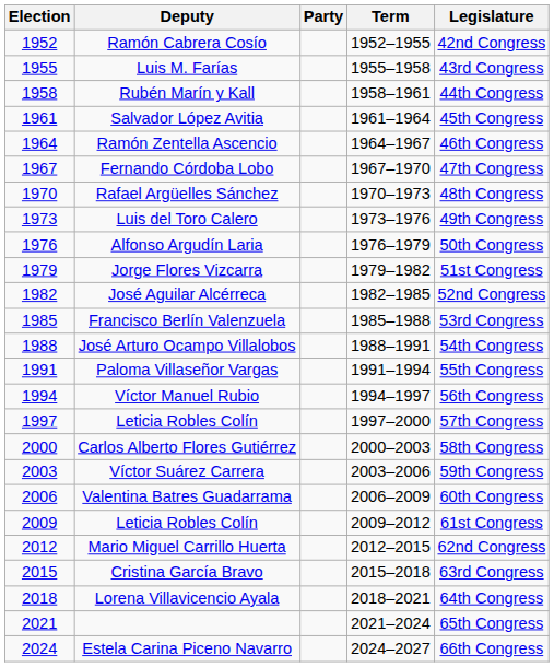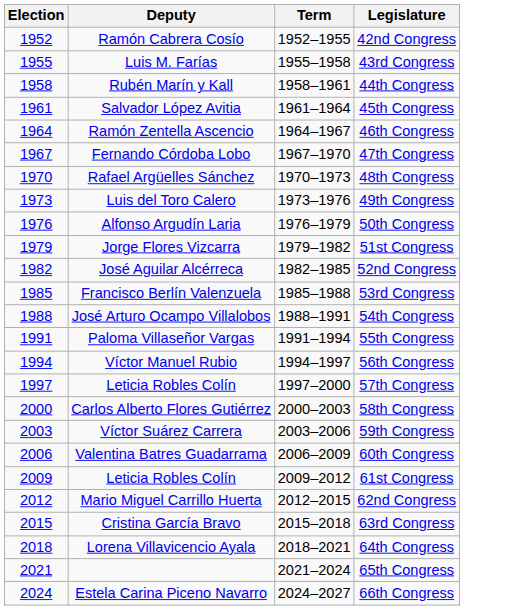 <table class="wikitable sortable" style="text-align: center">
 <tr>
 <th>Election</th>
 <th class="unsortable">Deputy</th>
-<th class="unsortable">Party</th>
 <th class="unsortable">Term</th>
 <th class="unsortable">Legislature</th>
 </tr>
 <tr>
 <td><a href='#'>1952</a></td>
 <td><a href='#'>Ramón Cabrera Cosío</a></td>
-<td></td>
 <td>1952–1955</td>
 <td><a href='#'>42nd Congress</a></td>
 </tr>
 <tr>
 <td><a href='#'>1955</a></td>
 <td><a href='#'>Luis M. Farías</a></td>
-<td></td>
 <td>1955–1958</td>
 <td><a href='#'>43rd Congress</a></td>
 </tr>
 <tr>
 <td><a href='#'>1958</a></td>
 <td><a href='#'>Rubén Marín y Kall</a></td>
-<td></td>
 <td>1958–1961</td>
 <td><a href='#'>44th Congress</a></td>
 </tr>
 <tr>
 <td><a href='#'>1961</a></td>
 <td><a href='#'>Salvador López Avitia</a></td>
-<td></td>
 <td>1961–1964</td>
 <td><a href='#'>45th Congress</a></td>
 </tr>
 <tr>
 <td><a href='#'>1964</a></td>
 <td><a href='#'>Ramón Zentella Ascencio</a></td>
-<td></td>
 <td>1964–1967</td>
 <td><a href='#'>46th Congress</a></td>
 </tr>
 <tr>
 <td><a href='#'>1967</a></td>
 <td><a href='#'>Fernando Córdoba Lobo</a></td>
-<td></td>
 <td>1967–1970</td>
 <td><a href='#'>47th Congress</a></td>
 </tr>
 <tr>
 <td><a href='#'>1970</a></td>
 <td><a href='#'>Rafael Argüelles Sánchez</a></td>
-<td></td>
 <td>1970–1973</td>
 <td><a href='#'>48th Congress</a></td>
 </tr>
 <tr>
 <td><a href='#'>1973</a></td>
 <td><a href='#'>Luis del Toro Calero</a></td>
-<td></td>
 <td>1973–1976</td>
 <td><a href='#'>49th Congress</a></td>
 </tr>
 <tr>
 <td><a href='#'>1976</a></td>
 <td><a href='#'>Alfonso Argudín Laria</a></td>
-<td></td>
 <td>1976–1979</td>
 <td><a href='#'>50th Congress</a></td>
 </tr>
 <tr>
 <td><a href='#'>1979</a></td>
 <td><a href='#'>Jorge Flores Vizcarra</a></td>
-<td></td>
 <td>1979–1982</td>
 <td><a href='#'>51st Congress</a></td>
 </tr>
 <tr>
 <td><a href='#'>1982</a></td>
 <td><a href='#'>José Aguilar Alcérreca</a></td>
-<td></td>
 <td>1982–1985</td>
 <td><a href='#'>52nd Congress</a></td>
 </tr>
 <tr>
 <td><a href='#'>1985</a></td>
 <td><a href='#'>Francisco Berlín Valenzuela</a></td>
-<td></td>
 <td>1985–1988</td>
 <td><a href='#'>53rd Congress</a></td>
 </tr>
 <tr>
 <td><a href='#'>1988</a></td>
 <td><a href='#'>José Arturo Ocampo Villalobos</a></td>
-<td></td>
 <td>1988–1991</td>
 <td><a href='#'>54th Congress</a></td>
 </tr>
 <tr>
 <td><a href='#'>1991</a></td>
 <td><a href='#'>Paloma Villaseñor Vargas</a></td>
-<td></td>
 <td>1991–1994</td>
 <td><a href='#'>55th Congress</a></td>
 </tr>
 <tr>
 <td><a href='#'>1994</a></td>
 <td><a href='#'>Víctor Manuel Rubio</a></td>
-<td></td>
 <td>1994–1997</td>
 <td><a href='#'>56th Congress</a></td>
 </tr>
 <tr>
 <td><a href='#'>1997</a></td>
 <td><a href='#'>Leticia Robles Colín</a></td>
-<td></td>
 <td>1997–2000</td>
 <td><a href='#'>57th Congress</a></td>
 </tr>
 <tr>
 <td><a href='#'>2000</a></td>
 <td><a href='#'>Carlos Alberto Flores Gutiérrez</a></td>
-<td></td>
 <td>2000–2003</td>
 <td><a href='#'>58th Congress</a></td>
 </tr>
 <tr>
 <td><a href='#'>2003</a></td>
 <td><a href='#'>Víctor Suárez Carrera</a></td>
-<td></td>
 <td>2003–2006</td>
 <td><a href='#'>59th Congress</a></td>
 </tr>
 <tr>
 <td><a href='#'>2006</a></td>
 <td><a href='#'>Valentina Batres Guadarrama</a></td>
-<td></td>
 <td>2006–2009</td>
 <td><a href='#'>60th Congress</a></td>
 </tr>
 <tr>
 <td><a href='#'>2009</a></td>
 <td><a href='#'>Leticia Robles Colín</a></td>
-<td></td>
 <td>2009–2012</td>
 <td><a href='#'>61st Congress</a></td>
 </tr>
 <tr>
 <td><a href='#'>2012</a></td>
 <td><a href='#'>Mario Miguel Carrillo Huerta</a></td>
-<td></td>
 <td>2012–2015</td>
 <td><a href='#'>62nd Congress</a></td>
 </tr>
 <tr>
 <td><a href='#'>2015</a></td>
 <td><a href='#'>Cristina García Bravo</a></td>
-<td></td>
 <td>2015–2018</td>
 <td><a href='#'>63rd Congress</a></td>
 </tr>
 <tr>
 <td><a href='#'>2018</a></td>
 <td><a href='#'>Lorena Villavicencio Ayala</a></td>
-<td></td>
 <td>2018–2021</td>
 <td><a href='#'>64th Congress</a></td>
 </tr>
 <tr>
 <td><a href='#'>2021</a></td>
-<td></td>
 <td></td>
 <td>2021–2024</td>
 <td><a href='#'>65th Congress</a></td>
 </tr>
 <tr>
 <td><a href='#'>2024</a></td>
 <td><a href='#'>Estela Carina Piceno Navarro</a></td>
-<td></td>
 <td>2024–2027</td>
 <td><a href='#'>66th Congress</a></td>
 </tr>
 </table>
